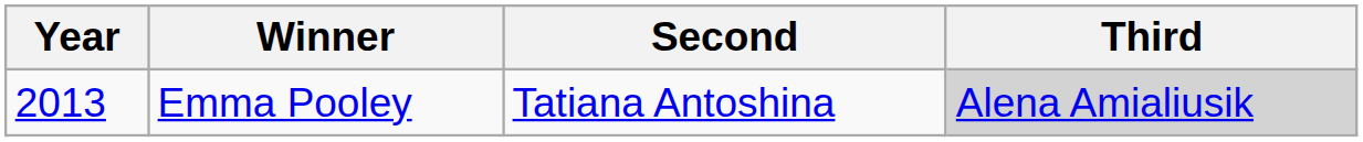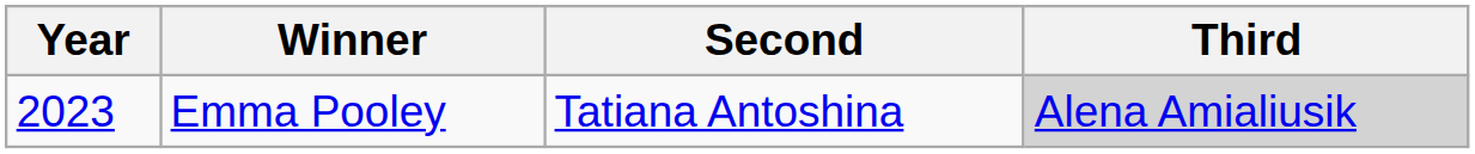 <table class="wikitable" style="font-size:100%" width=60%>
 <tr>
 <th>Year</th>
 <th>Winner</th>
 <th>Second</th>
 <th>Third</th>
 </tr>
 <tr>
-<td><a href='#'>2013</a></td>
+<td><a href='#'>2023</a></td>
 <td> <a href='#'>Emma Pooley</a></td>
 <td> <a href='#'>Tatiana Antoshina</a></td>
 <td style="background: lightgrey;"> <a href='#'>Alena Amialiusik</a></td>
 </tr>
 </table>
